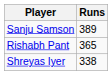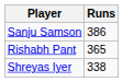 <table class="wikitable">
 <tr>
 <th>Player</th>
 <th>Runs</th>
 </tr>
 <tr>
 <td><a href='#'>Sanju Samson</a></td>
-<td>389</td>
+<td>386</td>
 </tr>
 <tr>
 <td><a href='#'>Rishabh Pant</a></td>
 <td>365</td>
 </tr>
 <tr>
 <td><a href='#'>Shreyas Iyer</a></td>
 <td>338</td>
 </tr>
 </table>
